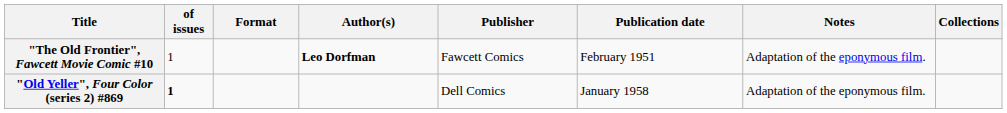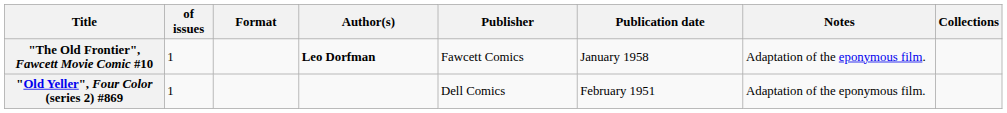 <table class="wikitable">
 <tr>
 <th>Title</th>
 <th style="width:40pt"> of issues</th>
 <th style="width:75pt">Format</th>
 <th style="width:125pt">Author(s)</th>
 <th style="width:125pt">Publisher</th>
 <th style="width:150pt">Publication date</th>
 <th style="width:175pt">Notes</th>
 <th>Collections</th>
 </tr>
 <tr>
 <th>"The Old Frontier", <em>Fawcett Movie Comic</em> #10</th>
 <td>1</td>
 <td></td>
 <td><strong>Leo Dorfman</strong></td>
 <td>Fawcett Comics</td>
-<td>February 1951</td>
+<td>January 1958</td>
 <td>Adaptation of the <a href='#'>eponymous film</a>.</td>
 <td></td>
 </tr>
 <tr>
 <th>"<a href='#'>Old Yeller</a>", <em>Four Color</em> (series 2) #869</th>
-<td><strong>1</strong></td>
+<td>1</td>
 <td></td>
 <td></td>
 <td rowspan="2">Dell Comics</td>
-<td>January 1958</td>
+<td>February 1951</td>
 <td>Adaptation of the eponymous film.</td>
 <td></td>
 </tr>
 </table>
